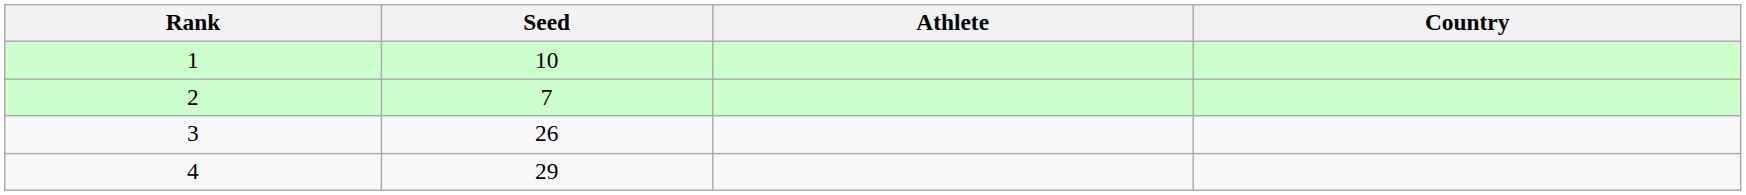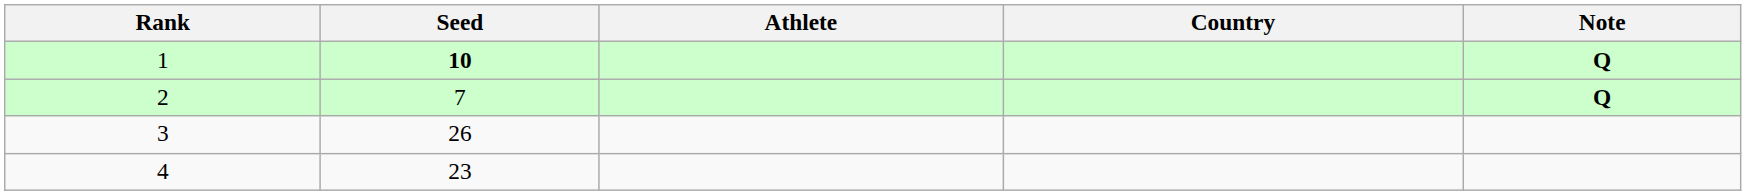 <table class="wikitable sortable" style="text-align:center" width=60%>
 <tr>
 <th>Rank</th>
 <th>Seed</th>
 <th>Athlete</th>
 <th>Country</th>
+<th>Note</th>
 </tr>
 <tr bgcolor=ccffcc>
 <td>1</td>
-<td>10</td>
+<td><strong>10</strong></td>
 <td align=left></td>
 <td align=left></td>
+<td><strong>Q</strong></td>
 </tr>
 <tr bgcolor=ccffcc>
 <td>2</td>
 <td>7</td>
 <td align=left></td>
 <td align=left></td>
+<td><strong>Q</strong></td>
 </tr>
 <tr>
 <td>3</td>
 <td>26</td>
 <td align=left></td>
 <td align=left></td>
+<td></td>
 </tr>
 <tr>
 <td>4</td>
-<td>29</td>
+<td>23</td>
 <td align=left></td>
 <td align=left></td>
+<td></td>
 </tr>
 </table>
